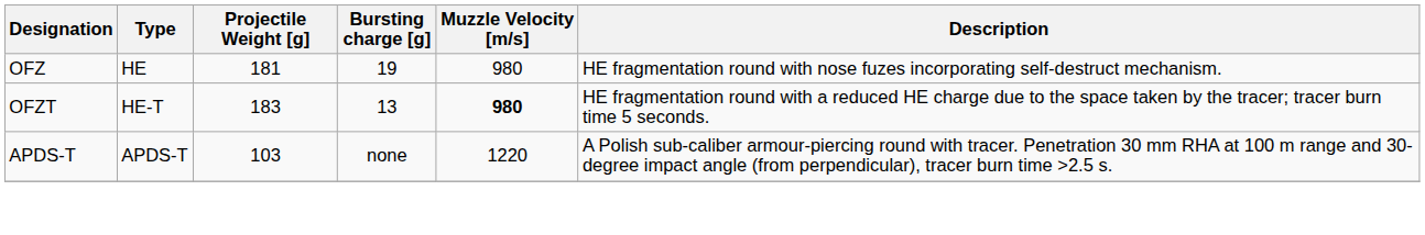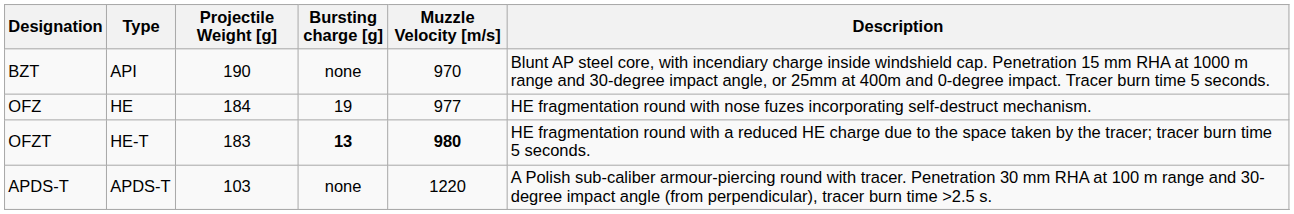 <table class="wikitable">
 <tr>
 <th width="80">Designation</th>
 <th width="60">Type</th>
 <th>Projectile Weight [g]</th>
 <th width="80">Bursting charge [g]</th>
 <th>Muzzle Velocity [m/s]</th>
 <th>Description</th>
 </tr>
 <tr>
+<td>BZT</td>
+<td>API</td>
+<td align="center">190</td>
+<td align="center">none</td>
+<td align="center">970</td>
+<td>Blunt AP steel core, with incendiary charge inside windshield cap. Penetration 15 mm RHA at 1000 m range and 30-degree impact angle, or 25mm at 400m and 0-degree impact. Tracer burn time 5 seconds.</td>
+</tr>
+<tr>
 <td>OFZ</td>
 <td>HE</td>
-<td align="center">181</td>
+<td align="center">184</td>
 <td align="center">19</td>
-<td align="center">980</td>
+<td align="center">977</td>
 <td>HE fragmentation round with nose fuzes incorporating self-destruct mechanism.</td>
 </tr>
 <tr>
 <td>OFZT</td>
 <td>HE-T</td>
 <td align="center">183</td>
-<td align="center">13</td>
+<td align="center"><strong>13</strong></td>
 <td align="center"><strong>980</strong></td>
 <td>HE fragmentation round with a reduced HE charge due to the space taken by the tracer; tracer burn time 5 seconds.</td>
 </tr>
 <tr>
 <td>APDS-T</td>
 <td>APDS-T</td>
 <td align="center">103</td>
 <td align="center">none</td>
 <td align="center">1220</td>
 <td>A Polish sub-caliber armour-piercing round with tracer. Penetration 30 mm RHA at 100 m range and 30-degree impact angle (from perpendicular), tracer burn time >2.5 s.</td>
 </tr>
 <tr>
 </tr>
 </table>
